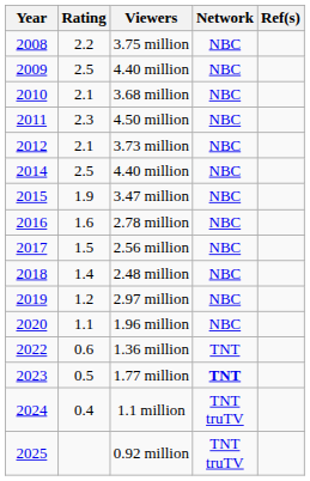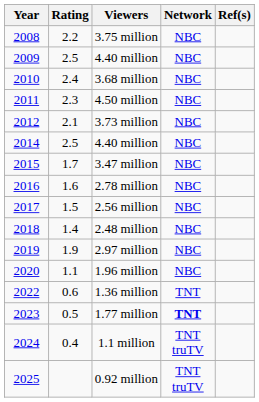 <table class="wikitable sortable" style="text-align:center; font-size:95%;">
 <tr>
 <th>  Year  </th>
 <th>Rating</th>
 <th>Viewers</th>
 <th>Network</th>
 <th>Ref(s)</th>
 </tr>
 <tr>
 <td><a href='#'>2008</a></td>
 <td>2.2</td>
 <td>3.75 million</td>
 <td><a href='#'>NBC</a></td>
 <td></td>
 </tr>
 <tr>
 <td><a href='#'>2009</a></td>
 <td>2.5</td>
 <td>4.40 million</td>
 <td><a href='#'>NBC</a></td>
 <td></td>
 </tr>
 <tr>
 <td><a href='#'>2010</a></td>
-<td>2.1</td>
+<td>2.4</td>
 <td>3.68 million</td>
 <td><a href='#'>NBC</a></td>
 <td></td>
 </tr>
 <tr>
 <td><a href='#'>2011</a></td>
 <td>2.3</td>
 <td>4.50 million</td>
 <td><a href='#'>NBC</a></td>
 <td></td>
 </tr>
 <tr>
 <td><a href='#'>2012</a></td>
 <td>2.1</td>
 <td>3.73 million</td>
 <td><a href='#'>NBC</a></td>
 <td></td>
 </tr>
 <tr>
 <td><a href='#'>2014</a></td>
 <td>2.5</td>
 <td>4.40 million</td>
 <td><a href='#'>NBC</a></td>
 <td></td>
 </tr>
 <tr>
 <td><a href='#'>2015</a></td>
-<td>1.9</td>
+<td>1.7</td>
 <td>3.47 million</td>
 <td><a href='#'>NBC</a></td>
 <td></td>
 </tr>
 <tr>
 <td><a href='#'>2016</a></td>
 <td>1.6</td>
 <td>2.78 million</td>
 <td><a href='#'>NBC</a></td>
 <td></td>
 </tr>
 <tr>
 <td><a href='#'>2017</a></td>
 <td>1.5</td>
 <td>2.56 million</td>
 <td><a href='#'>NBC</a></td>
 <td></td>
 </tr>
 <tr>
 <td><a href='#'>2018</a></td>
 <td>1.4</td>
 <td>2.48 million</td>
 <td><a href='#'>NBC</a></td>
 <td></td>
 </tr>
 <tr>
 <td><a href='#'>2019</a></td>
-<td>1.2</td>
+<td>1.9</td>
 <td>2.97 million</td>
 <td><a href='#'>NBC</a></td>
 <td></td>
 </tr>
 <tr>
 <td><a href='#'>2020</a></td>
 <td>1.1</td>
 <td>1.96 million</td>
 <td><a href='#'>NBC</a></td>
 <td></td>
 </tr>
 <tr>
 <td><a href='#'>2022</a></td>
 <td>0.6</td>
 <td>1.36 million</td>
 <td><a href='#'>TNT</a></td>
 <td></td>
 </tr>
 <tr>
 <td><a href='#'>2023</a></td>
 <td>0.5</td>
 <td>1.77 million</td>
 <td><strong><a href='#'>TNT</a></strong></td>
 <td></td>
 </tr>
 <tr>
 <td><a href='#'>2024</a></td>
 <td>0.4</td>
 <td>1.1 million</td>
 <td><a href='#'>TNT</a><br><a href='#'>truTV</a></td>
 <td></td>
 </tr>
 <tr>
 <td><a href='#'>2025</a></td>
 <td></td>
 <td>0.92 million</td>
 <td><a href='#'>TNT</a><br><a href='#'>truTV</a></td>
 <td></td>
 </tr>
 </table>
